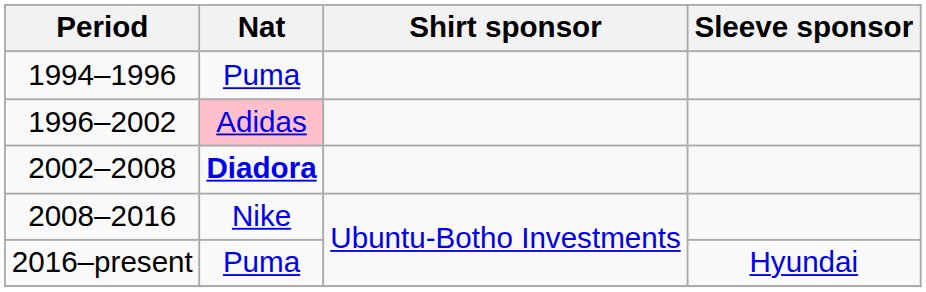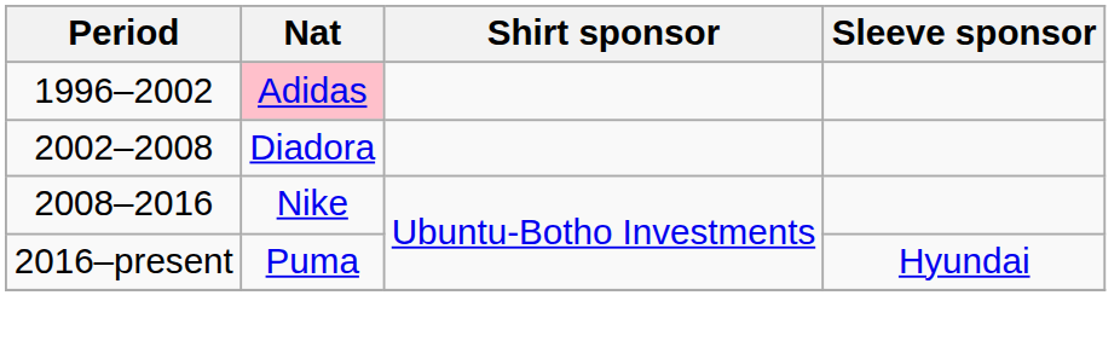 <table Class="wikitable" style="text-align: center;">
 <tr>
 <th rowspan="1">Period</th>
 <th rowspan="1">Nat</th>
 <th rowspan="1">Shirt sponsor</th>
 <th rowspan="1">Sleeve sponsor</th>
-</tr>
-<tr>
-<td>1994–1996</td>
-<td>  <a href='#'>Puma</a></td>
-<td></td>
-<td></td>
 </tr>
 <tr>
 <td>1996–2002</td>
 <td style="background: pink;">  <a href='#'>Adidas</a></td>
 <td></td>
 <td></td>
 </tr>
 <tr>
 <td>2002–2008</td>
-<td><strong> <a href='#'>Diadora</a></strong></td>
+<td> <a href='#'>Diadora</a></td>
 <td></td>
 <td></td>
 </tr>
 <tr>
 <td>2008–2016</td>
 <td> <a href='#'>Nike</a></td>
 <td rowspan="2"> <a href='#'>Ubuntu-Botho Investments</a></td>
 <td></td>
 </tr>
 <tr>
 <td>2016–present</td>
 <td>  <a href='#'>Puma</a></td>
 <td>  <a href='#'>Hyundai</a></td>
 </tr>
 <tr>
 </tr>
 </table>
